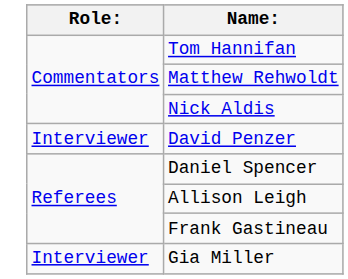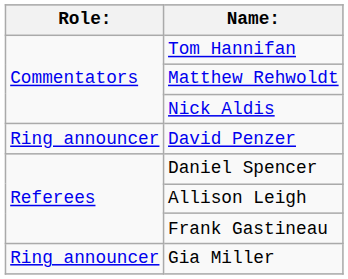 <table class=wikitable style="font-size:90%; margin: 0.5em 0 0.5em 1em; float: right; clear: right;">
 <tr>
 <th>Role:</th>
 <th>Name:</th>
 </tr>
 <tr>
 <td rowspan=3><a href='#'>Commentators</a></td>
 <td><a href='#'>Tom Hannifan</a></td>
 </tr>
 <tr>
 <td><a href='#'>Matthew Rehwoldt</a></td>
 </tr>
 <tr>
 <td><a href='#'>Nick Aldis</a> </td>
 </tr>
 <tr>
-<td><a href='#'>Interviewer</a></td>
+<td><a href='#'>Ring announcer</a></td>
 <td><a href='#'>David Penzer</a></td>
 </tr>
 <tr>
 <td rowspan=3><a href='#'>Referees</a></td>
 <td>Daniel Spencer</td>
 </tr>
 <tr>
 <td>Allison Leigh</td>
 </tr>
 <tr>
 <td>Frank Gastineau</td>
 </tr>
 <tr>
-<td><a href='#'>Interviewer</a></td>
+<td><a href='#'>Ring announcer</a></td>
 <td>Gia Miller</td>
 </tr>
 </table>
